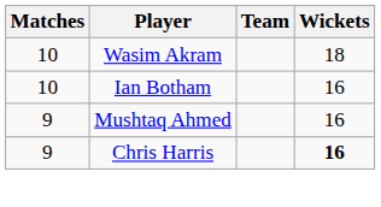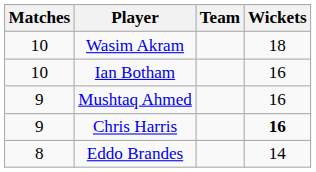 <table class="wikitable" style="text-align:center">
 <tr>
 <th>Matches</th>
 <th>Player</th>
 <th>Team</th>
 <th>Wickets</th>
 </tr>
 <tr>
 <td>10</td>
 <td><a href='#'>Wasim Akram</a></td>
 <td></td>
 <td>18</td>
 </tr>
 <tr>
 <td>10</td>
 <td><a href='#'>Ian Botham</a></td>
 <td></td>
 <td>16</td>
 </tr>
 <tr>
 <td>9</td>
 <td><a href='#'>Mushtaq Ahmed</a></td>
 <td></td>
 <td>16</td>
 </tr>
 <tr>
 <td>9</td>
 <td><a href='#'>Chris Harris</a></td>
 <td></td>
 <td><strong>16</strong></td>
 </tr>
+<tr>
+<td>8</td>
+<td><a href='#'>Eddo Brandes</a></td>
+<td></td>
+<td>14</td>
+</tr>
 </table>
